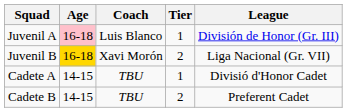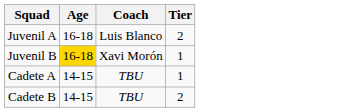 <table class="wikitable" style="text-align: center;">
 <tr>
 <th>Squad</th>
 <th>Age</th>
 <th>Coach</th>
 <th>Tier</th>
-<th>League</th>
 </tr>
 <tr>
 <td>Juvenil A</td>
-<td style="background: pink;">16-18</td>
+<td>16-18</td>
 <td>Luis Blanco</td>
-<td>1</td>
-<td><a href='#'>División de Honor (Gr. III)</a></td>
+<td>2</td>
 </tr>
 <tr>
 <td>Juvenil B</td>
 <td style="background: gold;">16-18</td>
 <td>Xavi Morón</td>
-<td>2</td>
-<td>Liga Nacional (Gr. VII)</td>
+<td>1</td>
 </tr>
 <tr>
 <td>Cadete A</td>
 <td>14-15</td>
 <td><em>TBU</em></td>
 <td>1</td>
-<td>Divisió d'Honor Cadet</td>
 </tr>
 <tr>
 <td>Cadete B</td>
 <td>14-15</td>
 <td><em>TBU</em></td>
 <td>2</td>
-<td>Preferent Cadet</td>
 </tr>
 </table>
